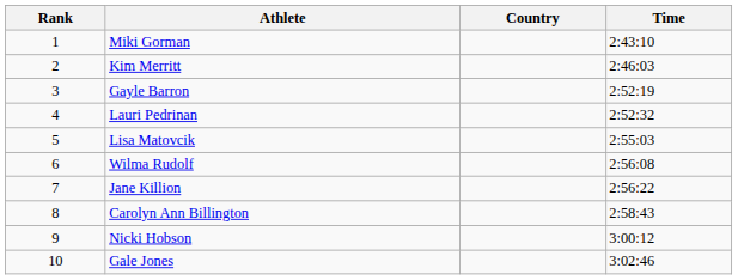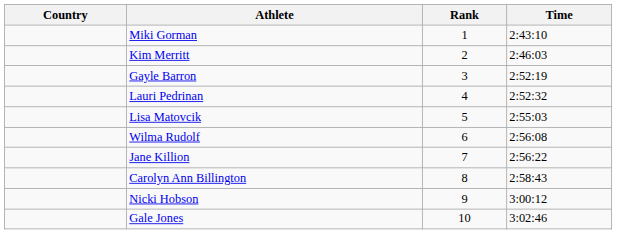 <table class="wikitable" width=80% style="font-size:90%; text-align:left;">
 <tr>
+<th>Country</th>
+<th>Athlete</th>
 <th>Rank</th>
-<th>Athlete</th>
-<th>Country</th>
 <th>Time</th>
 </tr>
 <tr>
+<td></td>
+<td><a href='#'>Miki Gorman</a></td>
 <td style="text-align:center">1</td>
-<td><a href='#'>Miki Gorman</a></td>
-<td></td>
 <td>2:43:10</td>
 </tr>
 <tr>
+<td></td>
+<td><a href='#'>Kim Merritt</a></td>
 <td style="text-align:center">2</td>
-<td><a href='#'>Kim Merritt</a></td>
-<td></td>
 <td>2:46:03</td>
 </tr>
 <tr>
+<td></td>
+<td><a href='#'>Gayle Barron</a></td>
 <td style="text-align:center">3</td>
-<td><a href='#'>Gayle Barron</a></td>
-<td></td>
 <td>2:52:19</td>
 </tr>
 <tr>
+<td></td>
+<td><a href='#'>Lauri Pedrinan</a></td>
 <td style="text-align:center">4</td>
-<td><a href='#'>Lauri Pedrinan</a></td>
-<td></td>
 <td>2:52:32</td>
 </tr>
 <tr>
+<td></td>
+<td><a href='#'>Lisa Matovcik</a></td>
 <td style="text-align:center">5</td>
-<td><a href='#'>Lisa Matovcik</a></td>
-<td></td>
 <td>2:55:03</td>
 </tr>
 <tr>
+<td></td>
+<td><a href='#'>Wilma Rudolf</a></td>
 <td style="text-align:center">6</td>
-<td><a href='#'>Wilma Rudolf</a></td>
-<td></td>
 <td>2:56:08</td>
 </tr>
 <tr>
+<td></td>
+<td><a href='#'>Jane Killion</a></td>
 <td style="text-align:center">7</td>
-<td><a href='#'>Jane Killion</a></td>
-<td></td>
 <td>2:56:22</td>
 </tr>
 <tr>
+<td></td>
+<td><a href='#'>Carolyn Ann Billington</a></td>
 <td style="text-align:center">8</td>
-<td><a href='#'>Carolyn Ann Billington</a></td>
-<td></td>
 <td>2:58:43</td>
 </tr>
 <tr>
+<td></td>
+<td><a href='#'>Nicki Hobson</a></td>
 <td style="text-align:center">9</td>
-<td><a href='#'>Nicki Hobson</a></td>
-<td></td>
 <td>3:00:12</td>
 </tr>
 <tr>
+<td></td>
+<td><a href='#'>Gale Jones</a></td>
 <td style="text-align:center">10</td>
-<td><a href='#'>Gale Jones</a></td>
-<td></td>
 <td>3:02:46</td>
 </tr>
 </table>
